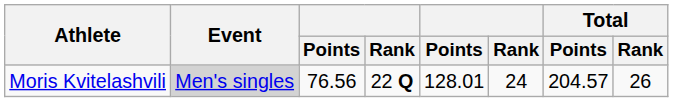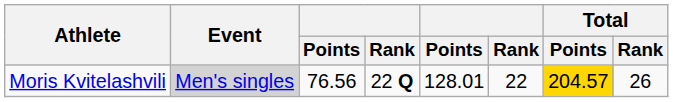 <table class="wikitable" style="font-size:90%">
 <tr>
 <th rowspan="2">Athlete</th>
 <th rowspan="2">Event</th>
 <th colspan="2"></th>
 <th colspan="2"></th>
 <th colspan="2">Total</th>
 </tr>
 <tr style="font-size:95%">
 <th>Points</th>
 <th>Rank</th>
 <th>Points</th>
 <th>Rank</th>
 <th>Points</th>
 <th>Rank</th>
 </tr>
 <tr align=center>
 <td align=left><a href='#'>Moris Kvitelashvili</a></td>
 <td align=left style="background: lightgrey;"><a href='#'>Men's singles</a></td>
 <td>76.56</td>
 <td>22 <strong>Q</strong></td>
 <td>128.01</td>
-<td>24</td>
-<td>204.57</td>
+<td>22</td>
+<td style="background: gold;">204.57</td>
 <td>26</td>
 </tr>
 </table>
